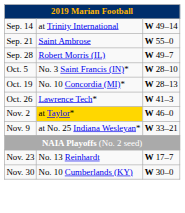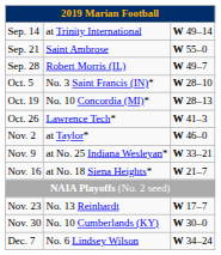 <table class="wikitable collapsible collapsed" style="font-size:85%">
 <tr>
 <th style="background:#002e6b; color:#ffb500" colspan=3>2019 Marian Football</th>
 </tr>
 <tr>
 <td>Sep. 14</td>
 <td>at <a href='#'>Trinity International</a></td>
 <td><strong>W</strong> 49–14</td>
 </tr>
 <tr>
 <td>Sep. 21</td>
 <td><a href='#'>Saint Ambrose</a></td>
 <td><strong>W</strong> 55–0</td>
 </tr>
 <tr>
 <td>Sep. 28</td>
 <td><a href='#'>Robert Morris (IL)</a></td>
 <td><strong>W</strong> 49–7</td>
 </tr>
 <tr>
 <td>Oct. 5</td>
 <td>No. 3 <a href='#'>Saint Francis (IN)</a>*</td>
 <td><strong>W</strong> 28–10</td>
 </tr>
 <tr>
 <td>Oct. 19</td>
 <td>No. 10 <a href='#'>Concordia (MI)</a>*</td>
 <td><strong>W</strong> 28–13</td>
 </tr>
 <tr>
 <td>Oct. 26</td>
 <td><a href='#'>Lawrence Tech</a>*</td>
 <td><strong>W</strong> 41–3</td>
 </tr>
 <tr>
 <td>Nov. 2</td>
-<td style="background: gold;">at <a href='#'>Taylor</a>*</td>
+<td>at <a href='#'>Taylor</a>*</td>
 <td><strong>W</strong> 46–0</td>
 </tr>
 <tr>
 <td>Nov. 9</td>
 <td>at No. 25 <a href='#'>Indiana Wesleyan</a>*</td>
 <td><strong>W</strong> 33–21</td>
+</tr>
+<tr>
+<td>Nov. 16</td>
+<td>at No. 18 <a href='#'>Siena Heights</a>*</td>
+<td><strong>W</strong> 21–7</td>
 </tr>
 <tr>
 <td colspan=3 style="text-align:center; background:#aaaaaa; color:white"><strong>NAIA Playoffs</strong> (No. 2 seed)</td>
 </tr>
 <tr>
 <td>Nov. 23</td>
 <td>No. 13 <a href='#'>Reinhardt</a></td>
 <td><strong>W</strong> 17–7</td>
 </tr>
 <tr>
 <td>Nov. 30</td>
 <td>No. 10 <a href='#'>Cumberlands (KY)</a></td>
 <td><strong>W</strong> 30–0</td>
 </tr>
+<tr>
+<td>Dec. 7</td>
+<td>No. 6 <a href='#'>Lindsey Wilson</a></td>
+<td><strong>W</strong> 34–24</td>
+</tr>
 </table>
